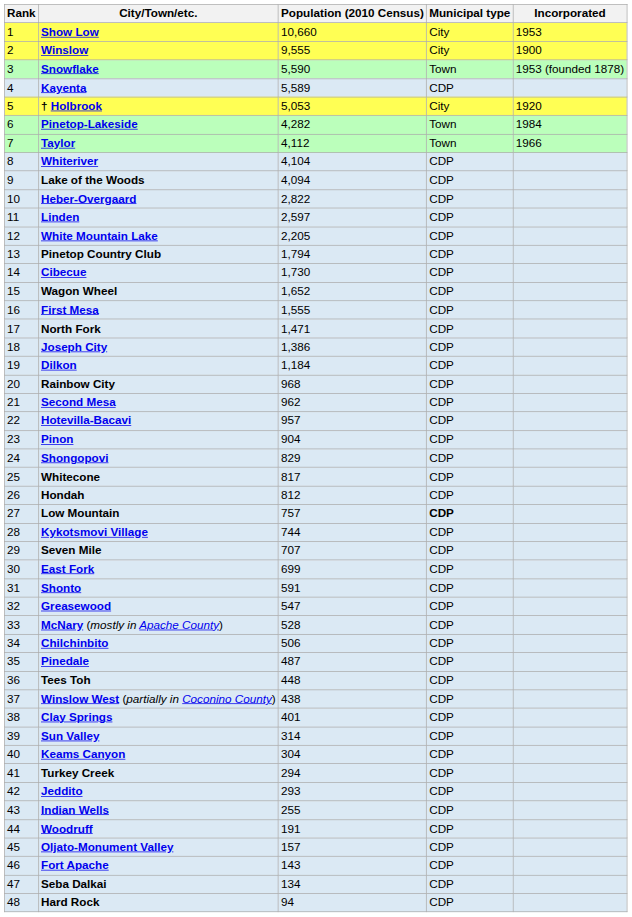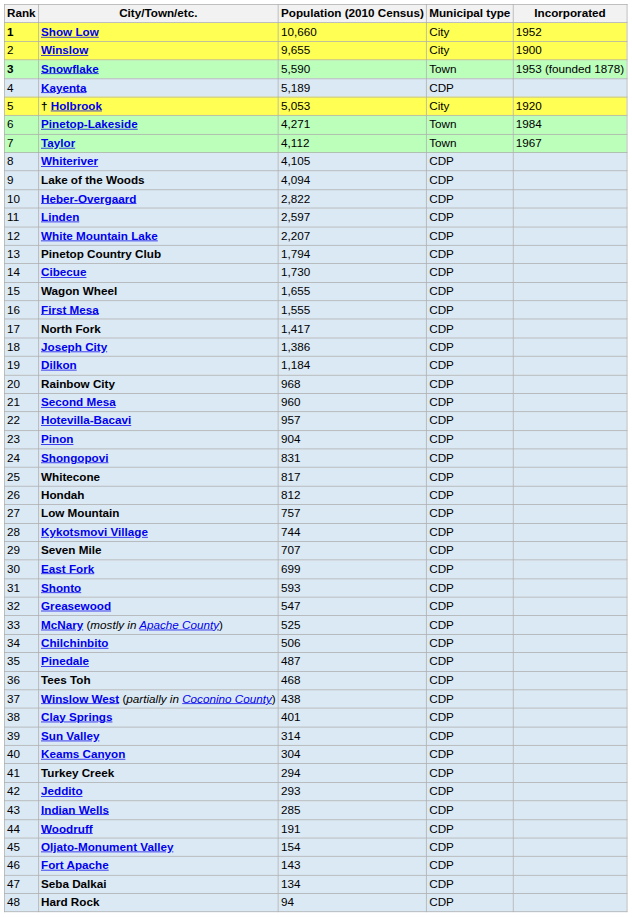 <table class="wikitable sortable">
 <tr>
 <th>Rank</th>
 <th>City/Town/etc.</th>
 <th>Population (2010 Census)</th>
 <th>Municipal type</th>
 <th>Incorporated</th>
 </tr>
 <tr style="background:#ffff54;">
-<td>1</td>
+<td><strong>1</strong></td>
 <td><strong><a href='#'>Show Low</a></strong></td>
 <td>10,660</td>
 <td>City</td>
-<td>1953</td>
+<td>1952</td>
 </tr>
 <tr style="background:#ffff54;">
 <td>2</td>
 <td><strong><a href='#'>Winslow</a></strong></td>
-<td>9,555</td>
+<td>9,655</td>
 <td>City</td>
 <td>1900</td>
 </tr>
 <tr style="background:#bfb;">
-<td>3</td>
+<td><strong>3</strong></td>
 <td><strong><a href='#'>Snowflake</a></strong></td>
 <td>5,590</td>
 <td>Town</td>
 <td>1953 (founded 1878)</td>
 </tr>
 <tr style="background:#dbe9f4;">
 <td>4</td>
 <td><strong><a href='#'>Kayenta</a></strong></td>
-<td>5,589</td>
+<td>5,189</td>
 <td>CDP</td>
 <td></td>
 </tr>
 <tr style="background:#ffff54;">
 <td>5</td>
 <td><strong>† <a href='#'>Holbrook</a></strong></td>
 <td>5,053</td>
 <td>City</td>
 <td>1920</td>
 </tr>
 <tr style="background:#bfb;">
 <td>6</td>
 <td><strong><a href='#'>Pinetop-Lakeside</a></strong></td>
-<td>4,282</td>
+<td>4,271</td>
 <td>Town</td>
 <td>1984</td>
 </tr>
 <tr style="background:#bfb;">
 <td>7</td>
 <td><strong><a href='#'>Taylor</a></strong></td>
 <td>4,112</td>
 <td>Town</td>
-<td>1966</td>
+<td>1967</td>
 </tr>
 <tr style="background:#dbe9f4;">
 <td>8</td>
 <td><strong><a href='#'>Whiteriver</a></strong></td>
-<td>4,104</td>
+<td>4,105</td>
 <td>CDP</td>
 <td></td>
 </tr>
 <tr style="background:#dbe9f4;">
 <td>9</td>
 <td><strong>Lake of the Woods</strong></td>
 <td>4,094</td>
 <td>CDP</td>
 <td></td>
 </tr>
 <tr style="background:#dbe9f4;">
 <td>10</td>
 <td><strong><a href='#'>Heber-Overgaard</a></strong></td>
 <td>2,822</td>
 <td>CDP</td>
 <td></td>
 </tr>
 <tr style="background:#dbe9f4;">
 <td>11</td>
 <td><strong><a href='#'>Linden</a></strong></td>
 <td>2,597</td>
 <td>CDP</td>
 <td></td>
 </tr>
 <tr style="background:#dbe9f4;">
 <td>12</td>
 <td><strong><a href='#'>White Mountain Lake</a></strong></td>
-<td>2,205</td>
+<td>2,207</td>
 <td>CDP</td>
 <td></td>
 </tr>
 <tr style="background:#dbe9f4;">
 <td>13</td>
 <td><strong>Pinetop Country Club</strong></td>
 <td>1,794</td>
 <td>CDP</td>
 <td></td>
 </tr>
 <tr style="background:#dbe9f4;">
 <td>14</td>
 <td><strong><a href='#'>Cibecue</a></strong></td>
 <td>1,730</td>
 <td>CDP</td>
 <td></td>
 </tr>
 <tr style="background:#dbe9f4;">
 <td>15</td>
 <td><strong>Wagon Wheel</strong></td>
-<td>1,652</td>
+<td>1,655</td>
 <td>CDP</td>
 <td></td>
 </tr>
 <tr style="background:#dbe9f4;">
 <td>16</td>
 <td><strong><a href='#'>First Mesa</a></strong></td>
 <td>1,555</td>
 <td>CDP</td>
 <td></td>
 </tr>
 <tr style="background:#dbe9f4;">
 <td>17</td>
 <td><strong>North Fork</strong></td>
-<td>1,471</td>
+<td>1,417</td>
 <td>CDP</td>
 <td></td>
 </tr>
 <tr style="background:#dbe9f4;">
 <td>18</td>
 <td><strong><a href='#'>Joseph City</a></strong></td>
 <td>1,386</td>
 <td>CDP</td>
 <td></td>
 </tr>
 <tr style="background:#dbe9f4;">
 <td>19</td>
 <td><strong><a href='#'>Dilkon</a></strong></td>
 <td>1,184</td>
 <td>CDP</td>
 <td></td>
 </tr>
 <tr style="background:#dbe9f4;">
 <td>20</td>
 <td><strong>Rainbow City</strong></td>
 <td>968</td>
 <td>CDP</td>
 <td></td>
 </tr>
 <tr style="background:#dbe9f4;">
 <td>21</td>
 <td><strong><a href='#'>Second Mesa</a></strong></td>
-<td>962</td>
+<td>960</td>
 <td>CDP</td>
 <td></td>
 </tr>
 <tr style="background:#dbe9f4;">
 <td>22</td>
 <td><strong><a href='#'>Hotevilla-Bacavi</a></strong></td>
 <td>957</td>
 <td>CDP</td>
 <td></td>
 </tr>
 <tr style="background:#dbe9f4;">
 <td>23</td>
 <td><strong><a href='#'>Pinon</a></strong></td>
 <td>904</td>
 <td>CDP</td>
 <td></td>
 </tr>
 <tr style="background:#dbe9f4;">
 <td>24</td>
 <td><strong><a href='#'>Shongopovi</a></strong></td>
-<td>829</td>
+<td>831</td>
 <td>CDP</td>
 <td></td>
 </tr>
 <tr style="background:#dbe9f4;">
 <td>25</td>
 <td><strong>Whitecone</strong></td>
 <td>817</td>
 <td>CDP</td>
 <td></td>
 </tr>
 <tr style="background:#dbe9f4;">
 <td>26</td>
 <td><strong>Hondah</strong></td>
 <td>812</td>
 <td>CDP</td>
 <td></td>
 </tr>
 <tr style="background:#dbe9f4;">
 <td>27</td>
 <td><strong>Low Mountain</strong></td>
 <td>757</td>
-<td><strong>CDP</strong></td>
+<td>CDP</td>
 <td></td>
 </tr>
 <tr style="background:#dbe9f4;">
 <td>28</td>
 <td><strong><a href='#'>Kykotsmovi Village</a></strong></td>
 <td>744</td>
 <td>CDP</td>
 <td></td>
 </tr>
 <tr style="background:#dbe9f4;">
 <td>29</td>
 <td><strong>Seven Mile</strong></td>
 <td>707</td>
 <td>CDP</td>
 <td></td>
 </tr>
 <tr style="background:#dbe9f4;">
 <td>30</td>
 <td><strong><a href='#'>East Fork</a></strong></td>
 <td>699</td>
 <td>CDP</td>
 <td></td>
 </tr>
 <tr style="background:#dbe9f4;">
 <td>31</td>
 <td><strong><a href='#'>Shonto</a></strong></td>
-<td>591</td>
+<td>593</td>
 <td>CDP</td>
 <td></td>
 </tr>
 <tr style="background:#dbe9f4;">
 <td>32</td>
 <td><strong><a href='#'>Greasewood</a></strong></td>
 <td>547</td>
 <td>CDP</td>
 <td></td>
 </tr>
 <tr style="background:#dbe9f4;">
 <td>33</td>
 <td><strong><a href='#'>McNary</a></strong> (<em>mostly in <a href='#'>Apache County</a></em>)</td>
-<td>528</td>
+<td>525</td>
 <td>CDP</td>
 <td></td>
 </tr>
 <tr style="background:#dbe9f4;">
 <td>34</td>
 <td><strong><a href='#'>Chilchinbito</a></strong></td>
 <td>506</td>
 <td>CDP</td>
 <td></td>
 </tr>
 <tr style="background:#dbe9f4;">
 <td>35</td>
 <td><strong><a href='#'>Pinedale</a></strong></td>
 <td>487</td>
 <td>CDP</td>
 <td></td>
 </tr>
 <tr style="background:#dbe9f4;">
 <td>36</td>
 <td><strong>Tees Toh</strong></td>
-<td>448</td>
+<td>468</td>
 <td>CDP</td>
 <td></td>
 </tr>
 <tr style="background:#dbe9f4;">
 <td>37</td>
 <td><strong><a href='#'>Winslow West</a></strong> (<em>partially in <a href='#'>Coconino County</a></em>)</td>
 <td>438</td>
 <td>CDP</td>
 <td></td>
 </tr>
 <tr style="background:#dbe9f4;">
 <td>38</td>
 <td><strong><a href='#'>Clay Springs</a></strong></td>
 <td>401</td>
 <td>CDP</td>
 <td></td>
 </tr>
 <tr style="background:#dbe9f4;">
 <td>39</td>
 <td><strong><a href='#'>Sun Valley</a></strong></td>
 <td>314</td>
 <td>CDP</td>
 <td></td>
 </tr>
 <tr style="background:#dbe9f4;">
 <td>40</td>
 <td><strong><a href='#'>Keams Canyon</a></strong></td>
 <td>304</td>
 <td>CDP</td>
 <td></td>
 </tr>
 <tr style="background:#dbe9f4;">
 <td>41</td>
 <td><strong>Turkey Creek</strong></td>
 <td>294</td>
 <td>CDP</td>
 <td></td>
 </tr>
 <tr style="background:#dbe9f4;">
 <td>42</td>
 <td><strong><a href='#'>Jeddito</a></strong></td>
 <td>293</td>
 <td>CDP</td>
 <td></td>
 </tr>
 <tr style="background:#dbe9f4;">
 <td>43</td>
 <td><strong><a href='#'>Indian Wells</a></strong></td>
-<td>255</td>
+<td>285</td>
 <td>CDP</td>
 <td></td>
 </tr>
 <tr style="background:#dbe9f4;">
 <td>44</td>
 <td><strong><a href='#'>Woodruff</a></strong></td>
 <td>191</td>
 <td>CDP</td>
 <td></td>
 </tr>
 <tr style="background:#dbe9f4;">
 <td>45</td>
 <td><strong><a href='#'>Oljato-Monument Valley</a></strong></td>
-<td>157</td>
+<td>154</td>
 <td>CDP</td>
 <td></td>
 </tr>
 <tr style="background:#dbe9f4;">
 <td>46</td>
 <td><strong><a href='#'>Fort Apache</a></strong></td>
 <td>143</td>
 <td>CDP</td>
 <td></td>
 </tr>
 <tr style="background:#dbe9f4;">
 <td>47</td>
 <td><strong>Seba Dalkai</strong></td>
 <td>134</td>
 <td>CDP</td>
 <td></td>
 </tr>
 <tr style="background:#dbe9f4;">
 <td>48</td>
 <td><strong>Hard Rock</strong></td>
 <td>94</td>
 <td>CDP</td>
 <td></td>
 </tr>
 </table>
